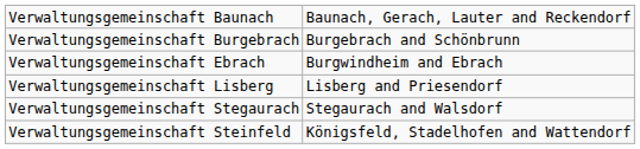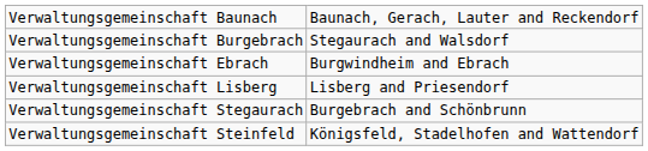 <table class="wikitable">
 <tr>
 <td>Verwaltungsgemeinschaft Baunach</td>
 <td>Baunach, Gerach, Lauter and Reckendorf</td>
 </tr>
 <tr>
 <td>Verwaltungsgemeinschaft Burgebrach</td>
-<td>Burgebrach and Schönbrunn</td>
+<td>Stegaurach and Walsdorf</td>
 </tr>
 <tr>
 <td>Verwaltungsgemeinschaft Ebrach</td>
 <td>Burgwindheim and Ebrach</td>
 </tr>
 <tr>
 <td>Verwaltungsgemeinschaft Lisberg</td>
 <td>Lisberg and Priesendorf</td>
 </tr>
 <tr>
 <td>Verwaltungsgemeinschaft Stegaurach</td>
-<td>Stegaurach and Walsdorf</td>
+<td>Burgebrach and Schönbrunn</td>
 </tr>
 <tr>
 <td>Verwaltungsgemeinschaft Steinfeld</td>
 <td>Königsfeld, Stadelhofen and Wattendorf</td>
 </tr>
 </table>
